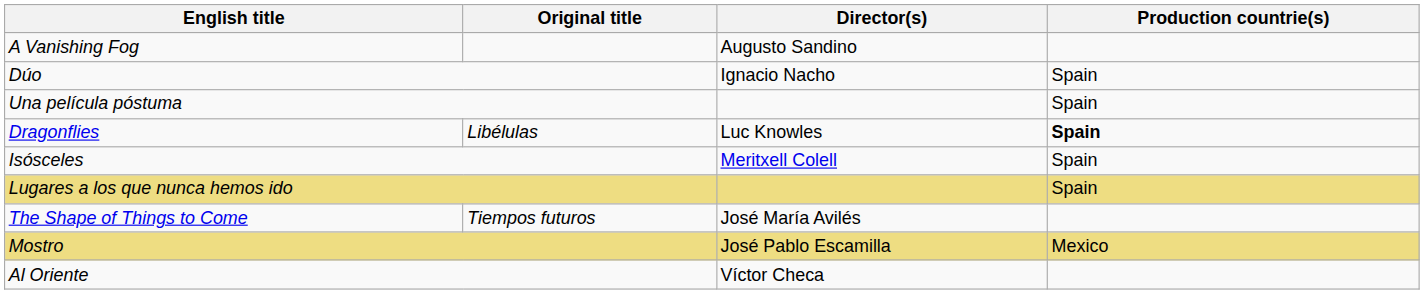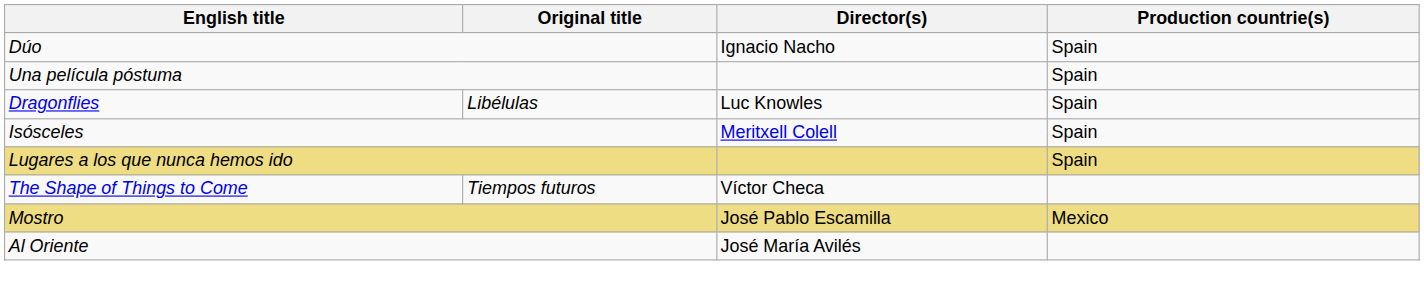 <table class="sortable wikitable" style="width:100%; margin-bottom:4px" cellpadding="5">
 <tr>
 <th scope="col">English title</th>
 <th scope="col">Original title</th>
 <th scope="col">Director(s)</th>
 <th scope="col">Production countrie(s)</th>
-</tr>
-<tr>
-<td><em>A Vanishing Fog</em></td>
-<td></td>
-<td>Augusto Sandino</td>
-<td></td>
 </tr>
 <tr>
 <td colspan = "2"><em>Dúo</em></td>
 <td>Ignacio Nacho</td>
 <td>Spain</td>
 </tr>
 <tr>
 <td colspan = "2"><em>Una película póstuma</em></td>
 <td></td>
 <td>Spain</td>
 </tr>
 <tr>
 <td><em><a href='#'>Dragonflies</a></em></td>
 <td><em>Libélulas</em></td>
 <td>Luc Knowles</td>
-<td><strong>Spain</strong></td>
+<td>Spain</td>
 </tr>
 <tr>
 <td colspan = "2"><em>Isósceles</em></td>
 <td><a href='#'>Meritxell Colell</a></td>
 <td>Spain</td>
 </tr>
 <tr style="background:#EEDD82">
 <td colspan = "2"><em>Lugares a los que nunca hemos ido</em></td>
 <td></td>
 <td>Spain</td>
 </tr>
 <tr>
 <td><em><a href='#'>The Shape of Things to Come</a></em></td>
 <td><em>Tiempos futuros</em></td>
-<td>José María Avilés</td>
+<td>Víctor Checa</td>
 <td></td>
 </tr>
 <tr style="background:#EEDD82">
 <td colspan = "2"><em>Mostro</em></td>
 <td>José Pablo Escamilla</td>
 <td>Mexico</td>
 </tr>
 <tr>
 <td colspan = "2"><em>Al Oriente</em></td>
-<td>Víctor Checa</td>
+<td>José María Avilés</td>
 <td></td>
 </tr>
 </table>
